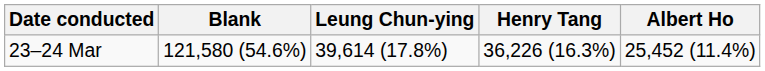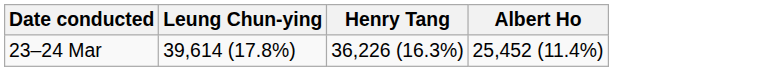 <table class="wikitable">
 <tr>
 <th>Date conducted</th>
-<th>Blank</th>
 <th>Leung Chun-ying</th>
 <th>Henry Tang</th>
 <th>Albert Ho</th>
 </tr>
 <tr>
 <td>23–24 Mar</td>
-<td>121,580 (54.6%)</td>
 <td>39,614 (17.8%)</td>
 <td>36,226 (16.3%)</td>
 <td>25,452 (11.4%)</td>
 </tr>
 </table>
